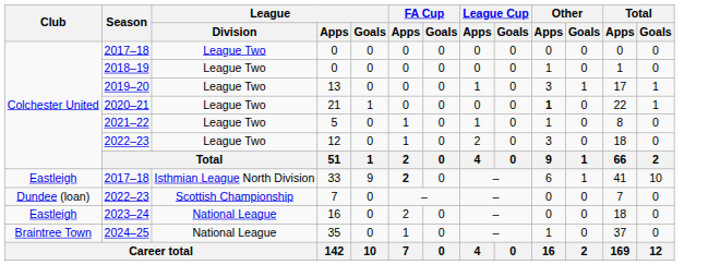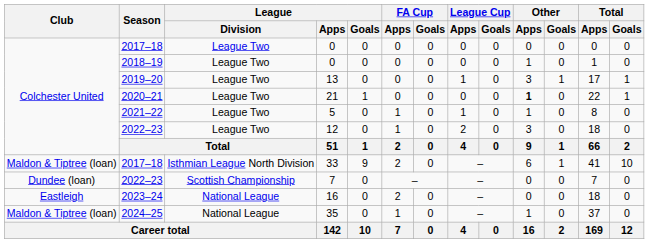 <table class=wikitable style="text-align: center;">
 <tr>
 <th rowspan=2>Club</th>
 <th rowspan=2>Season</th>
 <th colspan=3>League</th>
 <th colspan=2><a href='#'>FA Cup</a></th>
 <th colspan=2><a href='#'>League Cup</a></th>
 <th colspan=2>Other</th>
 <th colspan=2>Total</th>
 </tr>
 <tr>
 <th>Division</th>
 <th>Apps</th>
 <th>Goals</th>
 <th>Apps</th>
 <th>Goals</th>
 <th>Apps</th>
 <th>Goals</th>
 <th>Apps</th>
 <th>Goals</th>
 <th>Apps</th>
 <th>Goals</th>
 </tr>
 <tr>
 <td rowspan="7"><a href='#'>Colchester United</a></td>
 <td><a href='#'>2017–18</a></td>
 <td><a href='#'>League Two</a></td>
 <td>0</td>
 <td>0</td>
 <td>0</td>
 <td>0</td>
 <td>0</td>
 <td>0</td>
 <td>0</td>
 <td>0</td>
 <td>0</td>
 <td>0</td>
 </tr>
 <tr>
 <td><a href='#'>2018–19</a></td>
 <td>League Two</td>
 <td>0</td>
 <td>0</td>
 <td>0</td>
 <td>0</td>
 <td>0</td>
 <td>0</td>
 <td>1</td>
 <td>0</td>
 <td>1</td>
 <td>0</td>
 </tr>
 <tr>
 <td><a href='#'>2019–20</a></td>
 <td>League Two</td>
 <td>13</td>
 <td>0</td>
 <td>0</td>
 <td>0</td>
 <td>1</td>
 <td>0</td>
 <td>3</td>
 <td>1</td>
 <td>17</td>
 <td>1</td>
 </tr>
 <tr>
 <td><a href='#'>2020–21</a></td>
 <td>League Two</td>
 <td>21</td>
 <td>1</td>
 <td>0</td>
 <td>0</td>
 <td>0</td>
 <td>0</td>
 <td><strong>1</strong></td>
 <td>0</td>
 <td>22</td>
 <td>1</td>
 </tr>
 <tr>
 <td><a href='#'>2021–22</a></td>
 <td>League Two</td>
 <td>5</td>
 <td>0</td>
 <td>1</td>
 <td>0</td>
 <td>1</td>
 <td>0</td>
 <td>1</td>
 <td>0</td>
 <td>8</td>
 <td>0</td>
 </tr>
 <tr>
 <td><a href='#'>2022–23</a></td>
 <td>League Two</td>
 <td>12</td>
 <td>0</td>
 <td>1</td>
 <td>0</td>
 <td>2</td>
 <td>0</td>
 <td>3</td>
 <td>0</td>
 <td>18</td>
 <td>0</td>
 </tr>
 <tr>
 <th colspan="2">Total</th>
 <th>51</th>
 <th>1</th>
 <th>2</th>
 <th>0</th>
 <th>4</th>
 <th>0</th>
 <th>9</th>
 <th>1</th>
 <th>66</th>
 <th>2</th>
 </tr>
 <tr>
-<td><a href='#'>Eastleigh</a></td>
+<td><a href='#'>Maldon & Tiptree</a> (loan)</td>
 <td><a href='#'>2017–18</a></td>
 <td><a href='#'>Isthmian League</a> North Division</td>
 <td>33</td>
 <td>9</td>
-<td><strong>2</strong></td>
+<td>2</td>
 <td>0</td>
 <td colspan=2>–</td>
 <td>6</td>
 <td>1</td>
 <td>41</td>
 <td>10</td>
 </tr>
 <tr>
 <td><a href='#'>Dundee</a> (loan)</td>
 <td><a href='#'>2022–23</a></td>
 <td><a href='#'>Scottish Championship</a></td>
 <td>7</td>
 <td>0</td>
 <td colspan="2">–</td>
 <td colspan="2">–</td>
 <td>0</td>
 <td>0</td>
 <td>7</td>
 <td>0</td>
 </tr>
 <tr>
 <td><a href='#'>Eastleigh</a></td>
 <td><a href='#'>2023–24</a></td>
 <td><a href='#'>National League</a></td>
 <td>16</td>
 <td>0</td>
 <td>2</td>
 <td>0</td>
 <td colspan="2">–</td>
 <td>0</td>
 <td>0</td>
 <td>18</td>
 <td>0</td>
 </tr>
 <tr>
-<td><a href='#'>Braintree Town</a></td>
+<td><a href='#'>Maldon & Tiptree</a> (loan)</td>
 <td><a href='#'>2024–25</a></td>
 <td>National League</td>
 <td>35</td>
 <td>0</td>
 <td>1</td>
 <td>0</td>
 <td colspan="2">–</td>
 <td>1</td>
 <td>0</td>
 <td>37</td>
 <td>0</td>
 </tr>
 <tr>
 <th colspan="3">Career total</th>
 <th>142</th>
 <th>10</th>
 <th>7</th>
 <th>0</th>
 <th>4</th>
 <th>0</th>
 <th>16</th>
 <th>2</th>
 <th>169</th>
 <th>12</th>
 </tr>
 </table>
